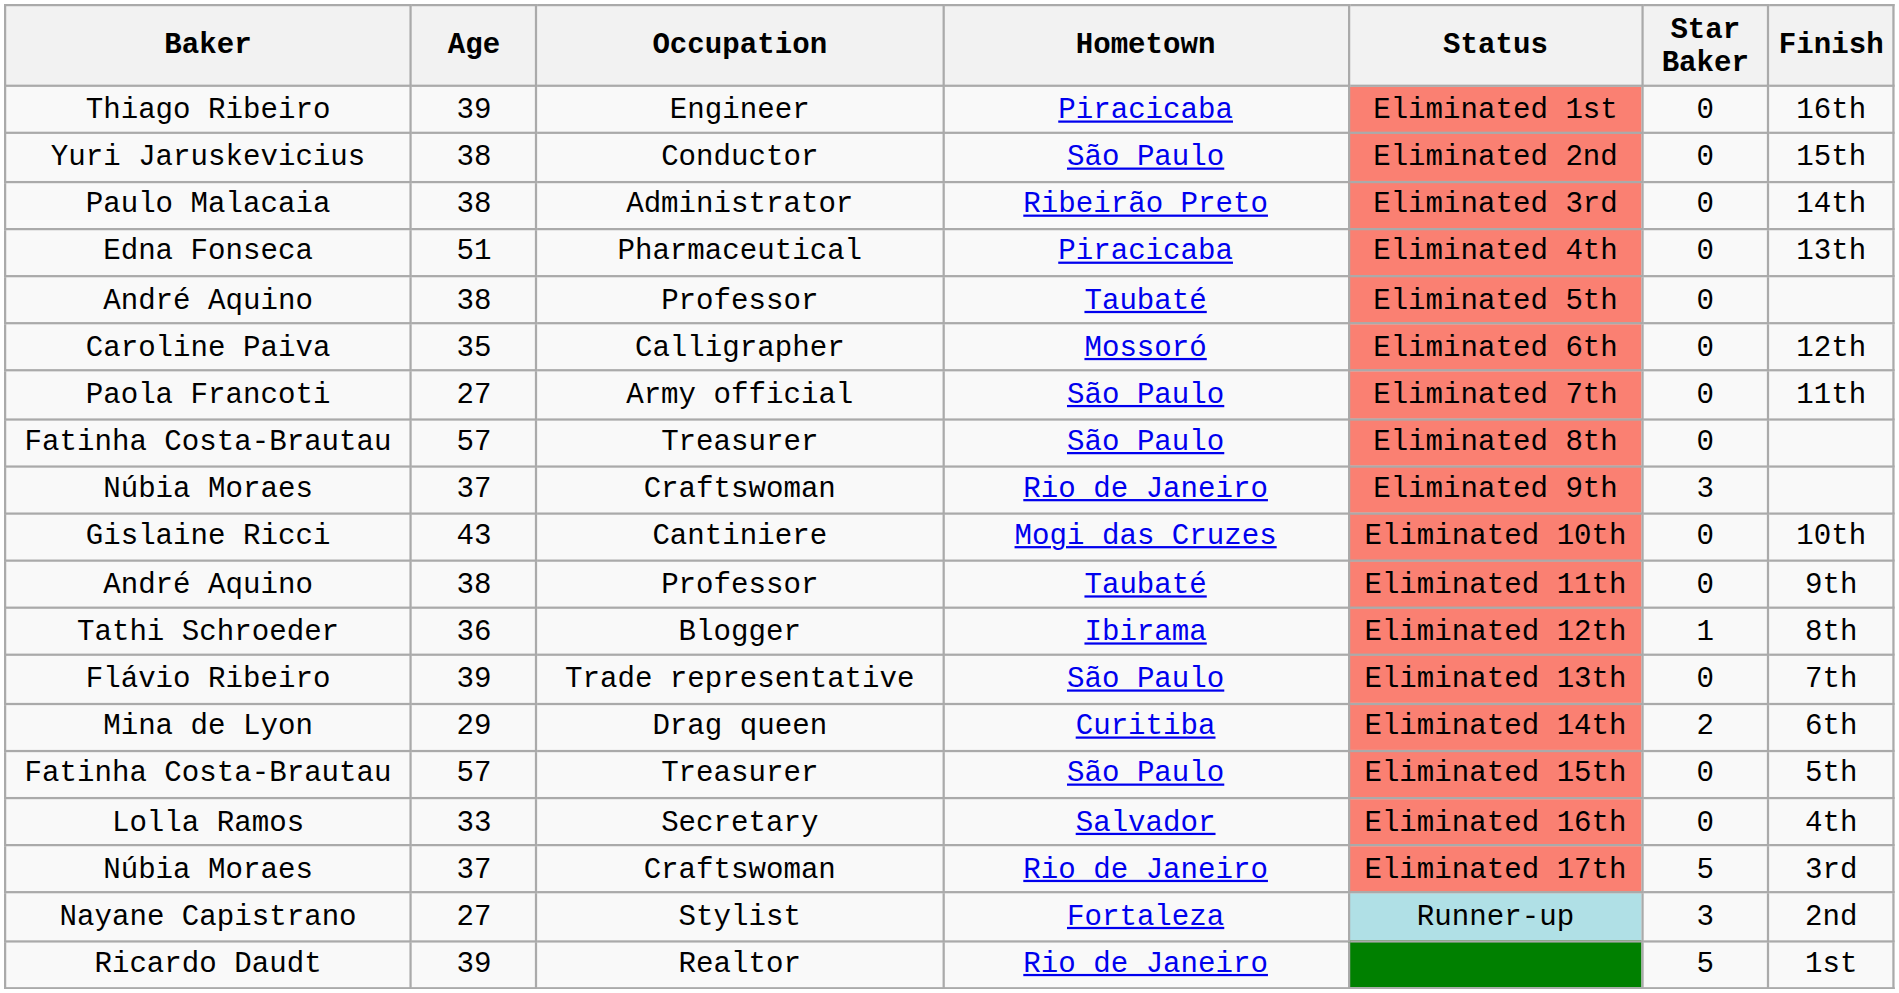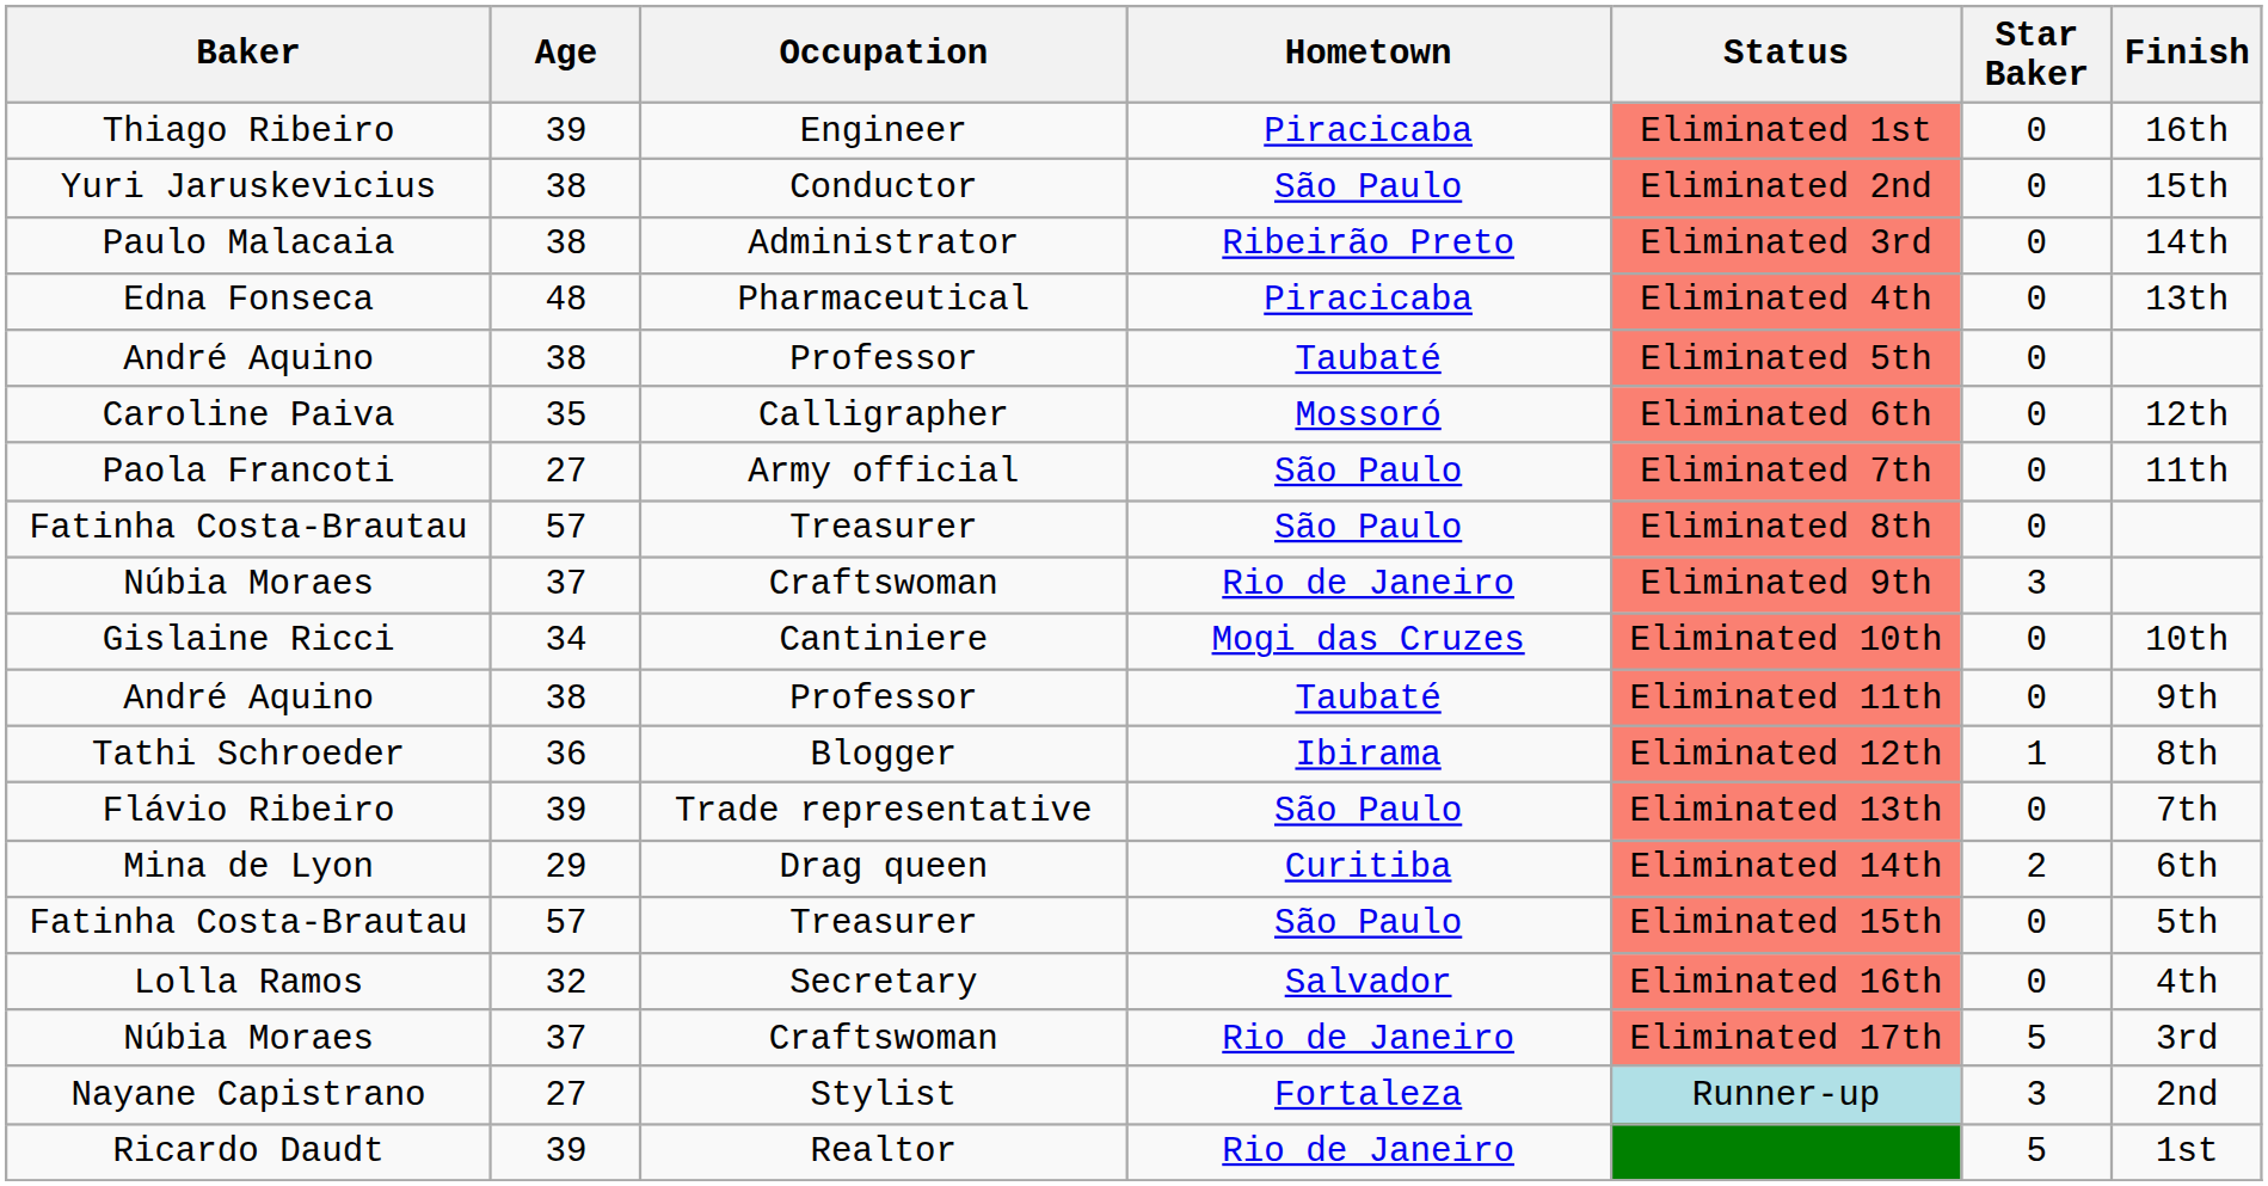 <table class="wikitable" style="text-align:center">
 <tr>
 <th width=175>Baker</th>
 <th width=050>Age</th>
 <th width=175>Occupation</th>
 <th width=175>Hometown</th>
 <th width=125>Status</th>
 <th width=050>Star Baker</th>
 <th width=050>Finish</th>
 </tr>
 <tr>
 <td>Thiago Ribeiro</td>
 <td>39</td>
 <td>Engineer</td>
 <td><a href='#'>Piracicaba</a></td>
 <td bgcolor=FA8072>Eliminated 1st</td>
 <td>0</td>
 <td>16th</td>
 </tr>
 <tr>
 <td>Yuri Jaruskevicius</td>
 <td>38</td>
 <td>Conductor</td>
 <td><a href='#'>São Paulo</a></td>
 <td bgcolor=FA8072>Eliminated 2nd</td>
 <td>0</td>
 <td>15th</td>
 </tr>
 <tr>
 <td>Paulo Malacaia</td>
 <td>38</td>
 <td>Administrator</td>
 <td><a href='#'>Ribeirão Preto</a></td>
 <td bgcolor=FA8072>Eliminated 3rd</td>
 <td>0</td>
 <td>14th</td>
 </tr>
 <tr>
 <td>Edna Fonseca</td>
-<td>51</td>
+<td>48</td>
 <td>Pharmaceutical</td>
 <td><a href='#'>Piracicaba</a></td>
 <td bgcolor=FA8072>Eliminated 4th</td>
 <td>0</td>
 <td>13th</td>
 </tr>
 <tr>
 <td>André Aquino</td>
 <td>38</td>
 <td>Professor</td>
 <td><a href='#'>Taubaté</a></td>
 <td bgcolor=FA8072>Eliminated 5th</td>
 <td>0</td>
 <td></td>
 </tr>
 <tr>
 <td>Caroline Paiva</td>
 <td>35</td>
 <td>Calligrapher</td>
 <td><a href='#'>Mossoró</a></td>
 <td bgcolor=FA8072>Eliminated 6th</td>
 <td>0</td>
 <td>12th</td>
 </tr>
 <tr>
 <td>Paola Francoti</td>
 <td>27</td>
 <td>Army official</td>
 <td><a href='#'>São Paulo</a></td>
 <td bgcolor=FA8072>Eliminated 7th</td>
 <td>0</td>
 <td>11th</td>
 </tr>
 <tr>
 <td>Fatinha Costa-Brautau</td>
 <td>57</td>
 <td>Treasurer</td>
 <td><a href='#'>São Paulo</a></td>
 <td bgcolor=FA8072>Eliminated 8th</td>
 <td>0</td>
 <td></td>
 </tr>
 <tr>
 <td>Núbia Moraes</td>
 <td>37</td>
 <td>Craftswoman</td>
 <td><a href='#'>Rio de Janeiro</a></td>
 <td bgcolor=FA8072>Eliminated 9th</td>
 <td>3</td>
 <td></td>
 </tr>
 <tr>
 <td>Gislaine Ricci</td>
-<td>43</td>
+<td>34</td>
 <td>Cantiniere</td>
 <td><a href='#'>Mogi das Cruzes</a></td>
 <td bgcolor=FA8072>Eliminated 10th</td>
 <td>0</td>
 <td>10th</td>
 </tr>
 <tr>
 <td>André Aquino</td>
 <td>38</td>
 <td>Professor</td>
 <td><a href='#'>Taubaté</a></td>
 <td bgcolor=FA8072>Eliminated 11th</td>
 <td>0</td>
 <td>9th</td>
 </tr>
 <tr>
 <td>Tathi Schroeder</td>
 <td>36</td>
 <td>Blogger</td>
 <td><a href='#'>Ibirama</a></td>
 <td bgcolor=FA8072>Eliminated 12th</td>
 <td>1</td>
 <td>8th</td>
 </tr>
 <tr>
 <td>Flávio Ribeiro</td>
 <td>39</td>
 <td>Trade representative</td>
 <td><a href='#'>São Paulo</a></td>
 <td bgcolor=FA8072>Eliminated 13th</td>
 <td>0</td>
 <td>7th</td>
 </tr>
 <tr>
 <td>Mina de Lyon</td>
 <td>29</td>
 <td>Drag queen</td>
 <td><a href='#'>Curitiba</a></td>
 <td bgcolor=FA8072>Eliminated 14th</td>
 <td>2</td>
 <td>6th</td>
 </tr>
 <tr>
 <td>Fatinha Costa-Brautau</td>
 <td>57</td>
 <td>Treasurer</td>
 <td><a href='#'>São Paulo</a></td>
 <td bgcolor=FA8072>Eliminated 15th</td>
 <td>0</td>
 <td>5th</td>
 </tr>
 <tr>
 <td>Lolla Ramos</td>
-<td>33</td>
+<td>32</td>
 <td>Secretary</td>
 <td><a href='#'>Salvador</a></td>
 <td bgcolor=FA8072>Eliminated 16th</td>
 <td>0</td>
 <td>4th</td>
 </tr>
 <tr>
 <td>Núbia Moraes</td>
 <td>37</td>
 <td>Craftswoman</td>
 <td><a href='#'>Rio de Janeiro</a></td>
 <td bgcolor=FA8072>Eliminated 17th</td>
 <td>5</td>
 <td>3rd</td>
 </tr>
 <tr>
 <td>Nayane Capistrano</td>
 <td>27</td>
 <td>Stylist</td>
 <td><a href='#'>Fortaleza</a></td>
 <td bgcolor=B0E0E6>Runner-up</td>
 <td>3</td>
 <td>2nd</td>
 </tr>
 <tr>
 <td>Ricardo Daudt</td>
 <td>39</td>
 <td>Realtor</td>
 <td><a href='#'>Rio de Janeiro</a></td>
 <td bgcolor=008000></td>
 <td>5</td>
 <td>1st</td>
 </tr>
 <tr>
 </tr>
 </table>
